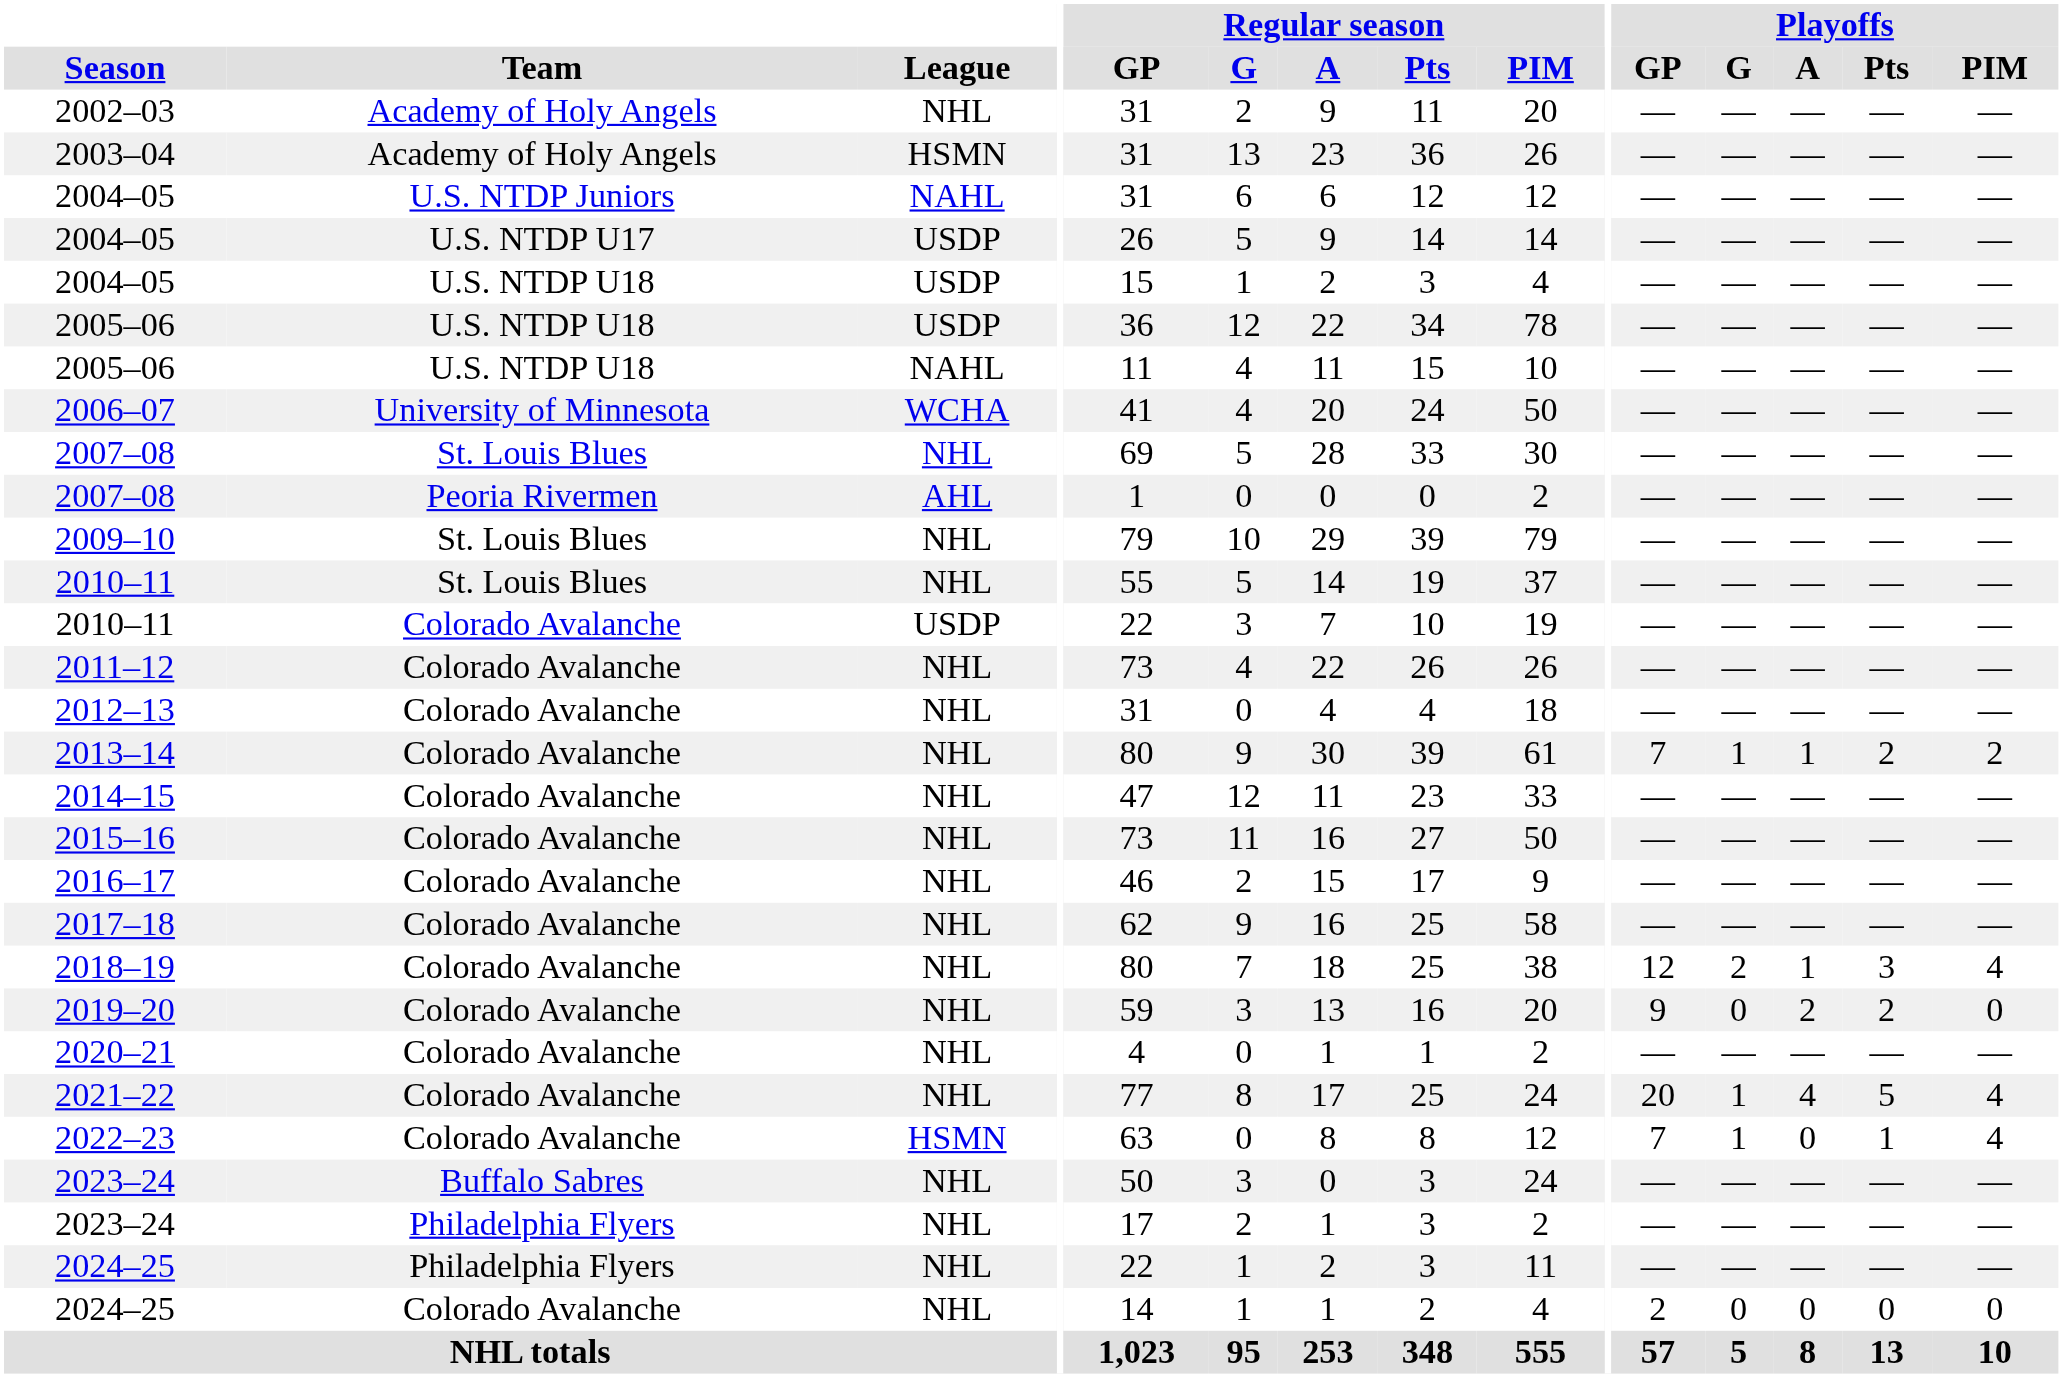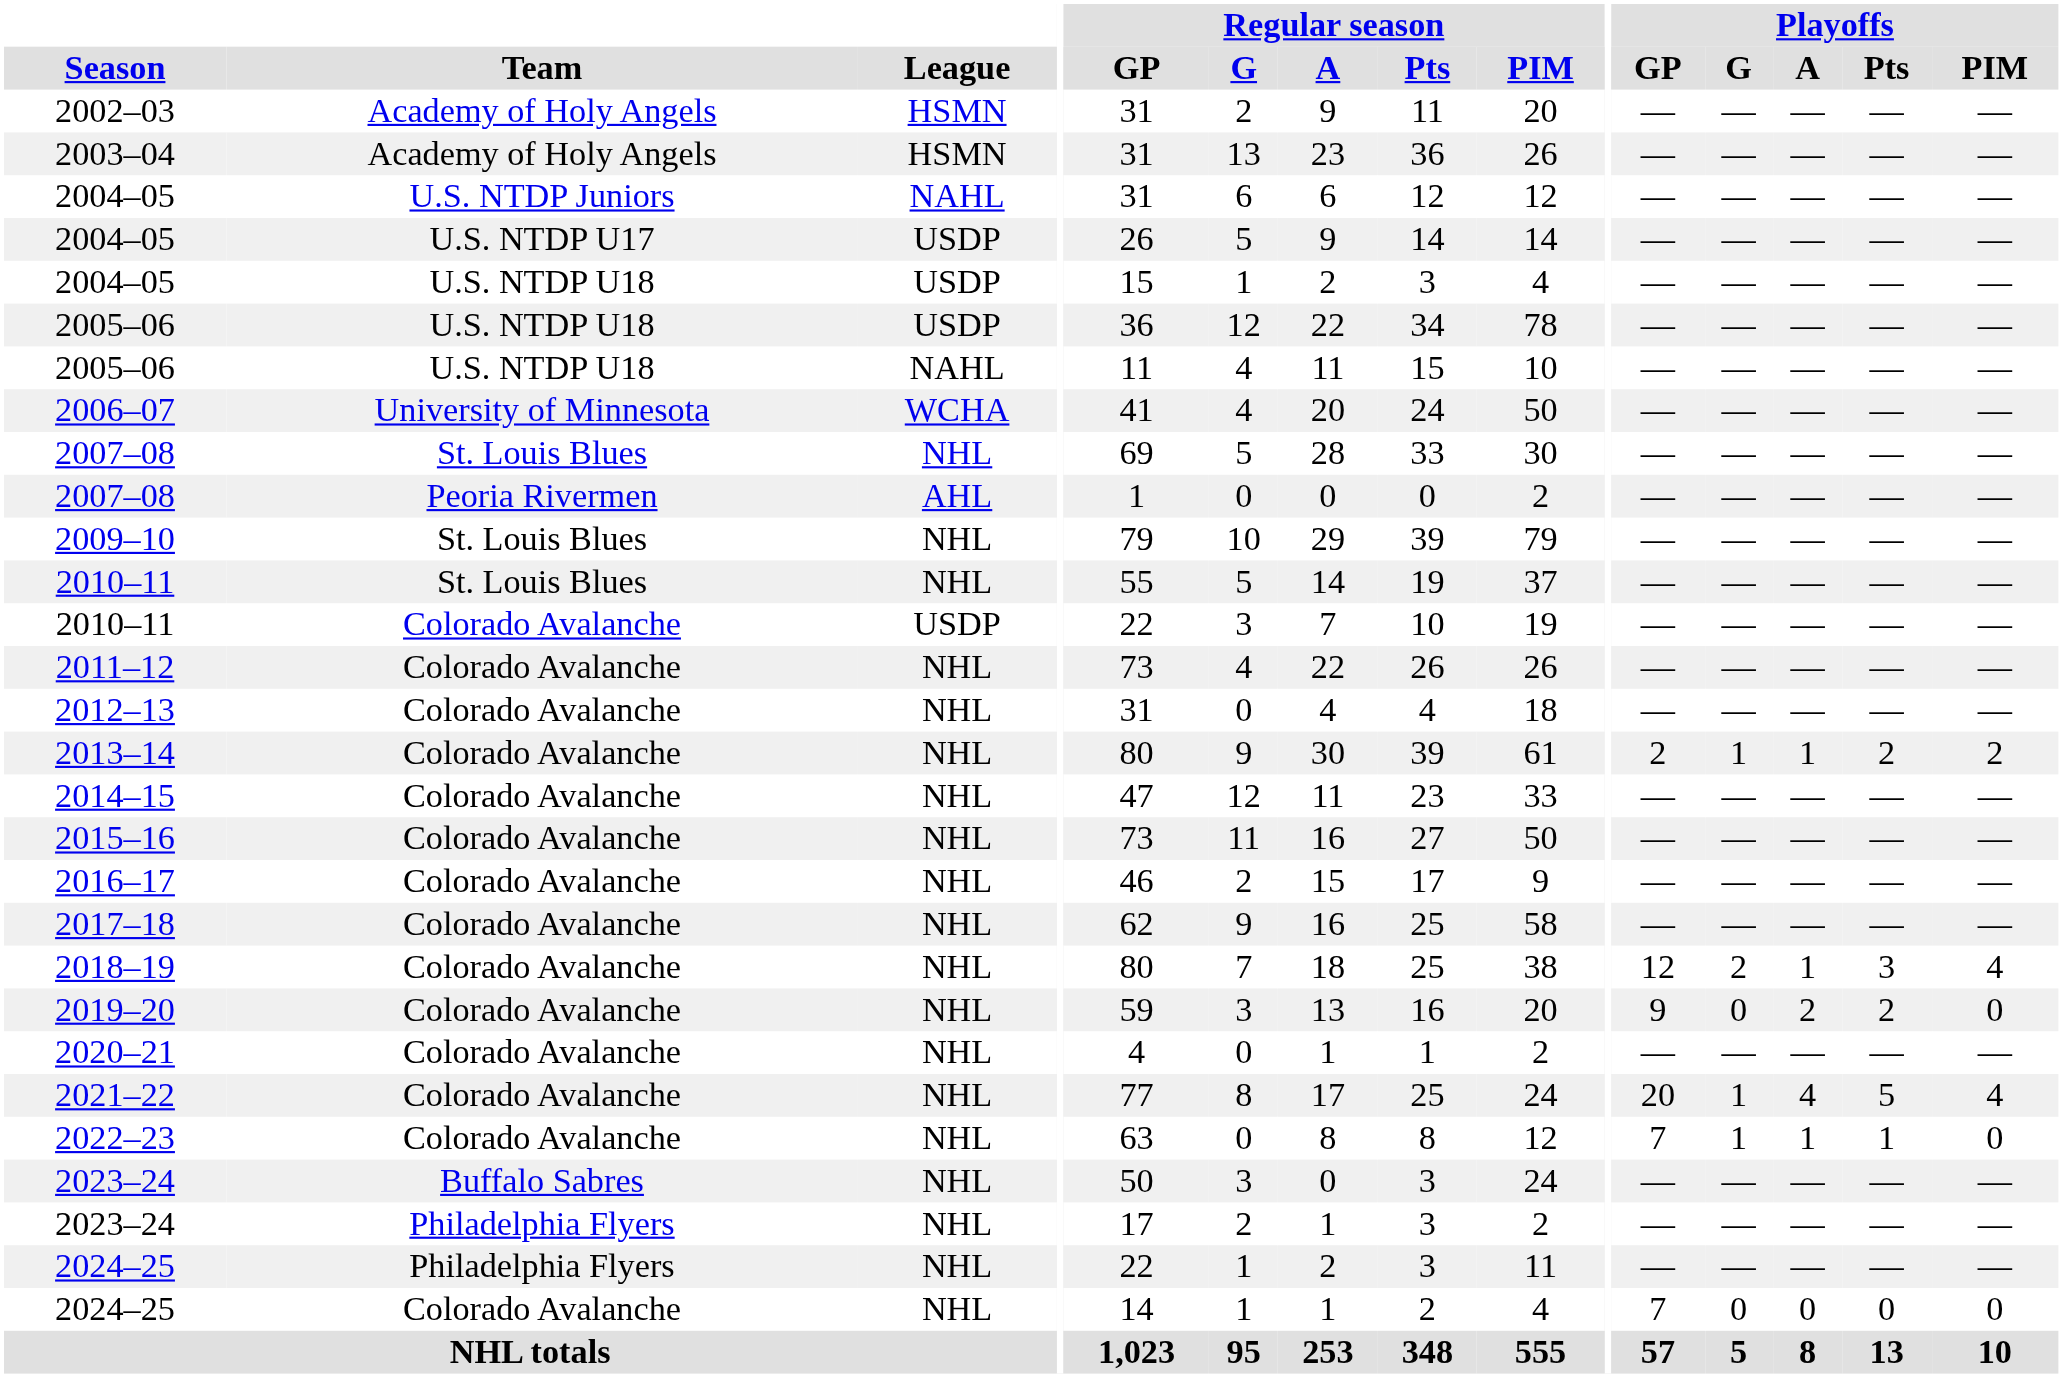 <table border="0" cellpadding="1" cellspacing="0" style="text-align:center; width:60em">
 <tr bgcolor="#e0e0e0">
 <th colspan="3"  bgcolor="#ffffff"></th>
 <th rowspan="99" bgcolor="#ffffff"></th>
 <th colspan="5"><a href='#'>Regular season</a></th>
 <th rowspan="99" bgcolor="#ffffff"></th>
 <th colspan="5"><a href='#'>Playoffs</a></th>
 </tr>
 <tr bgcolor="#e0e0e0">
 <th><a href='#'>Season</a></th>
 <th>Team</th>
 <th>League</th>
 <th>GP</th>
 <th><a href='#'>G</a></th>
 <th><a href='#'>A</a></th>
 <th><a href='#'>Pts</a></th>
 <th><a href='#'>PIM</a></th>
 <th>GP</th>
 <th>G</th>
 <th>A</th>
 <th>Pts</th>
 <th>PIM</th>
 </tr>
 <tr>
 <td>2002–03</td>
 <td><a href='#'>Academy of Holy Angels</a></td>
-<td>NHL</td>
+<td><a href='#'>HSMN</a></td>
 <td>31</td>
 <td>2</td>
 <td>9</td>
 <td>11</td>
 <td>20</td>
 <td>—</td>
 <td>—</td>
 <td>—</td>
 <td>—</td>
 <td>—</td>
 </tr>
 <tr bgcolor="#f0f0f0">
 <td>2003–04</td>
 <td>Academy of Holy Angels</td>
 <td>HSMN</td>
 <td>31</td>
 <td>13</td>
 <td>23</td>
 <td>36</td>
 <td>26</td>
 <td>—</td>
 <td>—</td>
 <td>—</td>
 <td>—</td>
 <td>—</td>
 </tr>
 <tr>
 <td>2004–05</td>
 <td><a href='#'>U.S. NTDP Juniors</a></td>
 <td><a href='#'>NAHL</a></td>
 <td>31</td>
 <td>6</td>
 <td>6</td>
 <td>12</td>
 <td>12</td>
 <td>—</td>
 <td>—</td>
 <td>—</td>
 <td>—</td>
 <td>—</td>
 </tr>
 <tr bgcolor="#f0f0f0">
 <td>2004–05</td>
 <td>U.S. NTDP U17</td>
 <td>USDP</td>
 <td>26</td>
 <td>5</td>
 <td>9</td>
 <td>14</td>
 <td>14</td>
 <td>—</td>
 <td>—</td>
 <td>—</td>
 <td>—</td>
 <td>—</td>
 </tr>
 <tr>
 <td>2004–05</td>
 <td>U.S. NTDP U18</td>
 <td>USDP</td>
 <td>15</td>
 <td>1</td>
 <td>2</td>
 <td>3</td>
 <td>4</td>
 <td>—</td>
 <td>—</td>
 <td>—</td>
 <td>—</td>
 <td>—</td>
 </tr>
 <tr bgcolor="#f0f0f0">
 <td>2005–06</td>
 <td>U.S. NTDP U18</td>
 <td>USDP</td>
 <td>36</td>
 <td>12</td>
 <td>22</td>
 <td>34</td>
 <td>78</td>
 <td>—</td>
 <td>—</td>
 <td>—</td>
 <td>—</td>
 <td>—</td>
 </tr>
 <tr>
 <td>2005–06</td>
 <td>U.S. NTDP U18</td>
 <td>NAHL</td>
 <td>11</td>
 <td>4</td>
 <td>11</td>
 <td>15</td>
 <td>10</td>
 <td>—</td>
 <td>—</td>
 <td>—</td>
 <td>—</td>
 <td>—</td>
 </tr>
 <tr bgcolor="#f0f0f0">
 <td><a href='#'>2006–07</a></td>
 <td><a href='#'>University of Minnesota</a></td>
 <td><a href='#'>WCHA</a></td>
 <td>41</td>
 <td>4</td>
 <td>20</td>
 <td>24</td>
 <td>50</td>
 <td>—</td>
 <td>—</td>
 <td>—</td>
 <td>—</td>
 <td>—</td>
 </tr>
 <tr>
 <td><a href='#'>2007–08</a></td>
 <td><a href='#'>St. Louis Blues</a></td>
 <td><a href='#'>NHL</a></td>
 <td>69</td>
 <td>5</td>
 <td>28</td>
 <td>33</td>
 <td>30</td>
 <td>—</td>
 <td>—</td>
 <td>—</td>
 <td>—</td>
 <td>—</td>
 </tr>
 <tr bgcolor="#f0f0f0">
 <td><a href='#'>2007–08</a></td>
 <td><a href='#'>Peoria Rivermen</a></td>
 <td><a href='#'>AHL</a></td>
 <td>1</td>
 <td>0</td>
 <td>0</td>
 <td>0</td>
 <td>2</td>
 <td>—</td>
 <td>—</td>
 <td>—</td>
 <td>—</td>
 <td>—</td>
 </tr>
 <tr>
 <td><a href='#'>2009–10</a></td>
 <td>St. Louis Blues</td>
 <td>NHL</td>
 <td>79</td>
 <td>10</td>
 <td>29</td>
 <td>39</td>
 <td>79</td>
 <td>—</td>
 <td>—</td>
 <td>—</td>
 <td>—</td>
 <td>—</td>
 </tr>
 <tr bgcolor="#f0f0f0">
 <td><a href='#'>2010–11</a></td>
 <td>St. Louis Blues</td>
 <td>NHL</td>
 <td>55</td>
 <td>5</td>
 <td>14</td>
 <td>19</td>
 <td>37</td>
 <td>—</td>
 <td>—</td>
 <td>—</td>
 <td>—</td>
 <td>—</td>
 </tr>
 <tr>
 <td>2010–11</td>
 <td><a href='#'>Colorado Avalanche</a></td>
 <td>USDP</td>
 <td>22</td>
 <td>3</td>
 <td>7</td>
 <td>10</td>
 <td>19</td>
 <td>—</td>
 <td>—</td>
 <td>—</td>
 <td>—</td>
 <td>—</td>
 </tr>
 <tr bgcolor="#f0f0f0">
 <td><a href='#'>2011–12</a></td>
 <td>Colorado Avalanche</td>
 <td>NHL</td>
 <td>73</td>
 <td>4</td>
 <td>22</td>
 <td>26</td>
 <td>26</td>
 <td>—</td>
 <td>—</td>
 <td>—</td>
 <td>—</td>
 <td>—</td>
 </tr>
 <tr>
 <td><a href='#'>2012–13</a></td>
 <td>Colorado Avalanche</td>
 <td>NHL</td>
 <td>31</td>
 <td>0</td>
 <td>4</td>
 <td>4</td>
 <td>18</td>
 <td>—</td>
 <td>—</td>
 <td>—</td>
 <td>—</td>
 <td>—</td>
 </tr>
 <tr bgcolor="#f0f0f0">
 <td><a href='#'>2013–14</a></td>
 <td>Colorado Avalanche</td>
 <td>NHL</td>
 <td>80</td>
 <td>9</td>
 <td>30</td>
 <td>39</td>
 <td>61</td>
-<td>7</td>
+<td>2</td>
 <td>1</td>
 <td>1</td>
 <td>2</td>
 <td>2</td>
 </tr>
 <tr>
 <td><a href='#'>2014–15</a></td>
 <td>Colorado Avalanche</td>
 <td>NHL</td>
 <td>47</td>
 <td>12</td>
 <td>11</td>
 <td>23</td>
 <td>33</td>
 <td>—</td>
 <td>—</td>
 <td>—</td>
 <td>—</td>
 <td>—</td>
 </tr>
 <tr bgcolor="#f0f0f0">
 <td><a href='#'>2015–16</a></td>
 <td>Colorado Avalanche</td>
 <td>NHL</td>
 <td>73</td>
 <td>11</td>
 <td>16</td>
 <td>27</td>
 <td>50</td>
 <td>—</td>
 <td>—</td>
 <td>—</td>
 <td>—</td>
 <td>—</td>
 </tr>
 <tr>
 <td><a href='#'>2016–17</a></td>
 <td>Colorado Avalanche</td>
 <td>NHL</td>
 <td>46</td>
 <td>2</td>
 <td>15</td>
 <td>17</td>
 <td>9</td>
 <td>—</td>
 <td>—</td>
 <td>—</td>
 <td>—</td>
 <td>—</td>
 </tr>
 <tr bgcolor="#f0f0f0">
 <td><a href='#'>2017–18</a></td>
 <td>Colorado Avalanche</td>
 <td>NHL</td>
 <td>62</td>
 <td>9</td>
 <td>16</td>
 <td>25</td>
 <td>58</td>
 <td>—</td>
 <td>—</td>
 <td>—</td>
 <td>—</td>
 <td>—</td>
 </tr>
 <tr>
 <td><a href='#'>2018–19</a></td>
 <td>Colorado Avalanche</td>
 <td>NHL</td>
 <td>80</td>
 <td>7</td>
 <td>18</td>
 <td>25</td>
 <td>38</td>
 <td>12</td>
 <td>2</td>
 <td>1</td>
 <td>3</td>
 <td>4</td>
 </tr>
 <tr bgcolor="#f0f0f0">
 <td><a href='#'>2019–20</a></td>
 <td>Colorado Avalanche</td>
 <td>NHL</td>
 <td>59</td>
 <td>3</td>
 <td>13</td>
 <td>16</td>
 <td>20</td>
 <td>9</td>
 <td>0</td>
 <td>2</td>
 <td>2</td>
 <td>0</td>
 </tr>
 <tr>
 <td><a href='#'>2020–21</a></td>
 <td>Colorado Avalanche</td>
 <td>NHL</td>
 <td>4</td>
 <td>0</td>
 <td>1</td>
 <td>1</td>
 <td>2</td>
 <td>—</td>
 <td>—</td>
 <td>—</td>
 <td>—</td>
 <td>—</td>
 </tr>
 <tr bgcolor="#f0f0f0">
 <td><a href='#'>2021–22</a></td>
 <td>Colorado Avalanche</td>
 <td>NHL</td>
 <td>77</td>
 <td>8</td>
 <td>17</td>
 <td>25</td>
 <td>24</td>
 <td>20</td>
 <td>1</td>
 <td>4</td>
 <td>5</td>
 <td>4</td>
 </tr>
 <tr>
 <td><a href='#'>2022–23</a></td>
 <td>Colorado Avalanche</td>
-<td><a href='#'>HSMN</a></td>
+<td>NHL</td>
 <td>63</td>
 <td>0</td>
 <td>8</td>
 <td>8</td>
 <td>12</td>
 <td>7</td>
 <td>1</td>
+<td>1</td>
+<td>1</td>
 <td>0</td>
-<td>1</td>
-<td>4</td>
 </tr>
 <tr bgcolor="#f0f0f0">
 <td><a href='#'>2023–24</a></td>
 <td><a href='#'>Buffalo Sabres</a></td>
 <td>NHL</td>
 <td>50</td>
 <td>3</td>
 <td>0</td>
 <td>3</td>
 <td>24</td>
 <td>—</td>
 <td>—</td>
 <td>—</td>
 <td>—</td>
 <td>—</td>
 </tr>
 <tr>
 <td>2023–24</td>
 <td><a href='#'>Philadelphia Flyers</a></td>
 <td>NHL</td>
 <td>17</td>
 <td>2</td>
 <td>1</td>
 <td>3</td>
 <td>2</td>
 <td>—</td>
 <td>—</td>
 <td>—</td>
 <td>—</td>
 <td>—</td>
 </tr>
 <tr bgcolor="#f0f0f0">
 <td><a href='#'>2024–25</a></td>
 <td>Philadelphia Flyers</td>
 <td>NHL</td>
 <td>22</td>
 <td>1</td>
 <td>2</td>
 <td>3</td>
 <td>11</td>
 <td>—</td>
 <td>—</td>
 <td>—</td>
 <td>—</td>
 <td>—</td>
 </tr>
 <tr>
 <td>2024–25</td>
 <td>Colorado Avalanche</td>
 <td>NHL</td>
 <td>14</td>
 <td>1</td>
 <td>1</td>
 <td>2</td>
 <td>4</td>
-<td>2</td>
+<td>7</td>
 <td>0</td>
 <td>0</td>
 <td>0</td>
 <td>0</td>
 </tr>
 <tr bgcolor=e0e0e0>
 <th colspan="3">NHL totals</th>
 <th>1,023</th>
 <th>95</th>
 <th>253</th>
 <th>348</th>
 <th>555</th>
 <th>57</th>
 <th>5</th>
 <th>8</th>
 <th>13</th>
 <th>10</th>
 </tr>
 </table>
